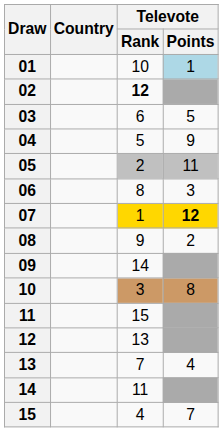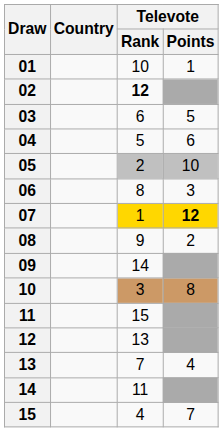 <table class="sortable wikitable collapsible plainrowheaders" style="text-align:center;">
 <tr>
 </tr>
 <tr>
 <th scope="col" rowspan="2">Draw</th>
 <th scope="col" rowspan="2">Country</th>
 <th scope="col" colspan="2">Televote</th>
 </tr>
 <tr>
 <th scope="col">Rank</th>
 <th scope="col" class="unsortable">Points</th>
 </tr>
 <tr>
 <th scope="row" style="text-align:center;">01</th>
 <td style="text-align:left;"></td>
 <td>10</td>
-<td style="background: lightblue;">1</td>
+<td>1</td>
 </tr>
 <tr>
 <th scope="row" style="text-align:center;">02</th>
 <td style="text-align:left;"></td>
 <td><strong>12</strong></td>
 <td style="background:#AAAAAA;"></td>
 </tr>
 <tr>
 <th scope="row" style="text-align:center;">03</th>
 <td style="text-align:left;"></td>
 <td>6</td>
 <td>5</td>
 </tr>
 <tr>
 <th scope="row" style="text-align:center;">04</th>
 <td style="text-align:left;"></td>
 <td>5</td>
-<td>9</td>
+<td>6</td>
 </tr>
 <tr>
 <th scope="row" style="text-align:center;">05</th>
 <td style="text-align:left;"></td>
 <td style="background:silver;">2</td>
-<td style="background:silver;">11</td>
+<td style="background:silver;">10</td>
 </tr>
 <tr>
 <th scope="row" style="text-align:center;">06</th>
 <td style="text-align:left;"></td>
 <td>8</td>
 <td>3</td>
 </tr>
 <tr>
 <th scope="row" style="text-align:center;">07</th>
 <td style="text-align:left;"></td>
 <td style="background:gold;">1</td>
 <td style="background:gold;"><strong>12</strong></td>
 </tr>
 <tr>
 <th scope="row" style="text-align:center;">08</th>
 <td style="text-align:left;"></td>
 <td>9</td>
 <td>2</td>
 </tr>
 <tr>
 <th scope="row" style="text-align:center;">09</th>
 <td style="text-align:left;"></td>
 <td>14</td>
 <td style="background:#AAAAAA;"></td>
 </tr>
 <tr>
 <th scope="row" style="text-align:center;">10</th>
 <td style="text-align:left;"></td>
 <td style="background:#CC9966;">3</td>
 <td style="background:#CC9966;">8</td>
 </tr>
 <tr>
 <th scope="row" style="text-align:center;">11</th>
 <td style="text-align:left;"></td>
 <td>15</td>
 <td style="background:#AAAAAA;"></td>
 </tr>
 <tr>
 <th scope="row" style="text-align:center;">12</th>
 <td style="text-align:left;"></td>
 <td>13</td>
 <td style="background:#AAAAAA;"></td>
 </tr>
 <tr>
 <th scope="row" style="text-align:center;">13</th>
 <td style="text-align:left;"></td>
 <td>7</td>
 <td>4</td>
 </tr>
 <tr>
 <th scope="row" style="text-align:center;">14</th>
 <td style="text-align:left;"></td>
 <td>11</td>
 <td style="background:#AAAAAA;"></td>
 </tr>
 <tr>
 <th scope="row" style="text-align:center;">15</th>
 <td style="text-align:left;"></td>
 <td>4</td>
 <td>7</td>
 </tr>
 </table>
